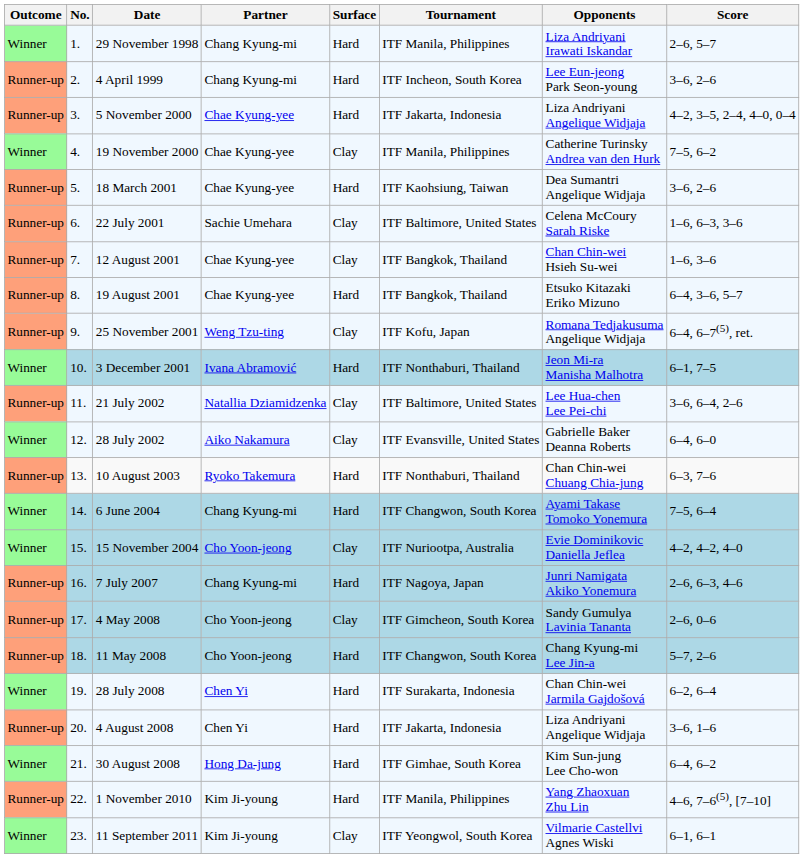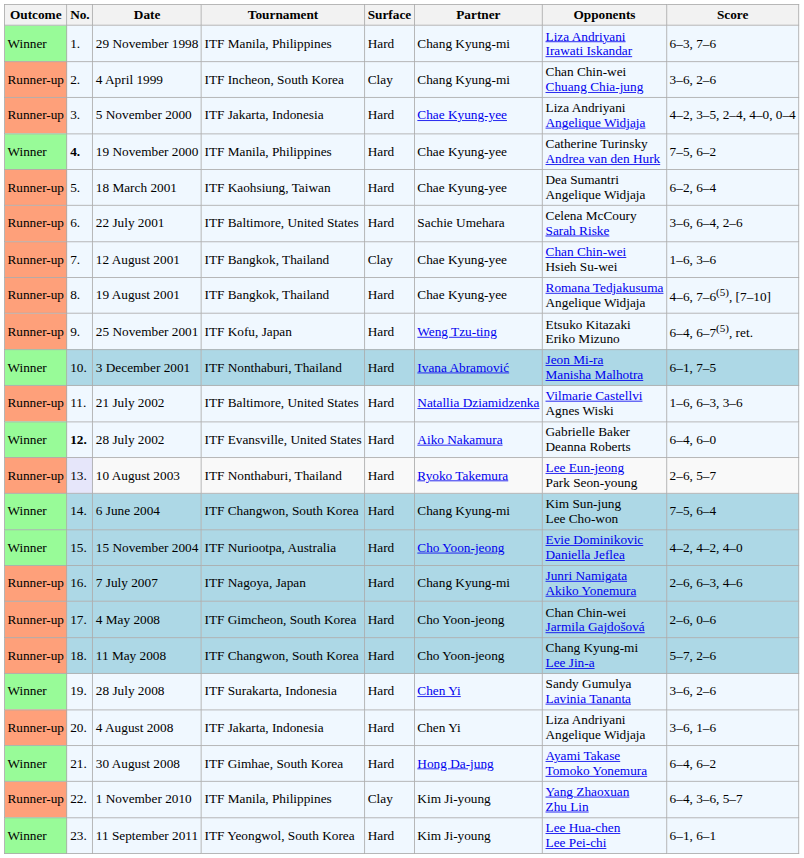 <table class="wikitable">
 <tr>
 <th>Outcome</th>
 <th>No.</th>
 <th>Date</th>
+<th>Tournament</th>
+<th>Surface</th>
 <th>Partner</th>
-<th>Surface</th>
-<th>Tournament</th>
 <th>Opponents</th>
 <th>Score</th>
 </tr>
 <tr style="background:#f0f8ff;">
 <td style="background:#98fb98;">Winner</td>
 <td>1.</td>
 <td>29 November 1998</td>
+<td>ITF Manila, Philippines</td>
+<td>Hard</td>
 <td> Chang Kyung-mi</td>
-<td>Hard</td>
-<td>ITF Manila, Philippines</td>
 <td> <a href='#'>Liza Andriyani</a> <br>  <a href='#'>Irawati Iskandar</a></td>
-<td>2–6, 5–7</td>
+<td>6–3, 7–6</td>
 </tr>
 <tr style="background:#f0f8ff;">
 <td bgcolor=FEA07A>Runner-up</td>
 <td>2.</td>
 <td>4 April 1999</td>
+<td>ITF Incheon, South Korea</td>
+<td>Clay</td>
 <td> Chang Kyung-mi</td>
-<td>Hard</td>
-<td>ITF Incheon, South Korea</td>
-<td> <a href='#'>Lee Eun-jeong</a> <br>  Park Seon-young</td>
+<td> Chan Chin-wei <br>  <a href='#'>Chuang Chia-jung</a></td>
 <td>3–6, 2–6</td>
 </tr>
 <tr style="background:#f0f8ff;">
 <td bgcolor=FEA07A>Runner-up</td>
 <td>3.</td>
 <td>5 November 2000</td>
+<td>ITF Jakarta, Indonesia</td>
+<td>Hard</td>
 <td> <a href='#'>Chae Kyung-yee</a></td>
-<td>Hard</td>
-<td>ITF Jakarta, Indonesia</td>
 <td> Liza Andriyani <br>  <a href='#'>Angelique Widjaja</a></td>
 <td>4–2, 3–5, 2–4, 4–0, 0–4</td>
 </tr>
 <tr style="background:#f0f8ff;">
 <td style="background:#98fb98;">Winner</td>
-<td>4.</td>
+<td><strong>4.</strong></td>
 <td>19 November 2000</td>
+<td>ITF Manila, Philippines</td>
+<td>Hard</td>
 <td> Chae Kyung-yee</td>
-<td>Clay</td>
-<td>ITF Manila, Philippines</td>
 <td> Catherine Turinsky <br>  <a href='#'>Andrea van den Hurk</a></td>
 <td>7–5, 6–2</td>
 </tr>
 <tr style="background:#f0f8ff;">
 <td bgcolor=FEA07A>Runner-up</td>
 <td>5.</td>
 <td>18 March 2001</td>
+<td>ITF Kaohsiung, Taiwan</td>
+<td>Hard</td>
 <td> Chae Kyung-yee</td>
-<td>Hard</td>
-<td>ITF Kaohsiung, Taiwan</td>
 <td> Dea Sumantri <br>  Angelique Widjaja</td>
-<td>3–6, 2–6</td>
+<td>6–2, 6–4</td>
 </tr>
 <tr style="background:#f0f8ff;">
 <td bgcolor=FEA07A>Runner-up</td>
 <td>6.</td>
 <td>22 July 2001</td>
+<td>ITF Baltimore, United States</td>
+<td>Hard</td>
 <td> Sachie Umehara</td>
-<td>Clay</td>
-<td>ITF Baltimore, United States</td>
 <td> Celena McCoury <br>  <a href='#'>Sarah Riske</a></td>
-<td>1–6, 6–3, 3–6</td>
+<td>3–6, 6–4, 2–6</td>
 </tr>
 <tr style="background:#f0f8ff;">
 <td bgcolor=FEA07A>Runner-up</td>
 <td>7.</td>
 <td>12 August 2001</td>
+<td>ITF Bangkok, Thailand</td>
+<td>Clay</td>
 <td> Chae Kyung-yee</td>
-<td>Clay</td>
-<td>ITF Bangkok, Thailand</td>
 <td> <a href='#'>Chan Chin-wei</a> <br>  Hsieh Su-wei</td>
 <td>1–6, 3–6</td>
 </tr>
 <tr style="background:#f0f8ff;">
 <td bgcolor=FEA07A>Runner-up</td>
 <td>8.</td>
 <td>19 August 2001</td>
+<td>ITF Bangkok, Thailand</td>
+<td>Hard</td>
 <td> Chae Kyung-yee</td>
-<td>Hard</td>
-<td>ITF Bangkok, Thailand</td>
-<td> Etsuko Kitazaki <br>  Eriko Mizuno</td>
-<td>6–4, 3–6, 5–7</td>
+<td> <a href='#'>Romana Tedjakusuma</a> <br>  Angelique Widjaja</td>
+<td>4–6, 7–6<sup>(5)</sup>, [7–10]</td>
 </tr>
 <tr style="background:#f0f8ff;">
 <td bgcolor=FEA07A>Runner-up</td>
 <td>9.</td>
 <td>25 November 2001</td>
+<td>ITF Kofu, Japan</td>
+<td>Hard</td>
 <td> <a href='#'>Weng Tzu-ting</a></td>
-<td>Clay</td>
-<td>ITF Kofu, Japan</td>
-<td> <a href='#'>Romana Tedjakusuma</a> <br>  Angelique Widjaja</td>
+<td> Etsuko Kitazaki <br>  Eriko Mizuno</td>
 <td>6–4, 6–7<sup>(5)</sup>, ret.</td>
 </tr>
 <tr style="background:lightblue;">
 <td style="background:#98fb98;">Winner</td>
 <td>10.</td>
 <td>3 December 2001</td>
+<td>ITF Nonthaburi, Thailand</td>
+<td>Hard</td>
 <td> <a href='#'>Ivana Abramović</a></td>
-<td>Hard</td>
-<td>ITF Nonthaburi, Thailand</td>
 <td> <a href='#'>Jeon Mi-ra</a> <br>  <a href='#'>Manisha Malhotra</a></td>
 <td>6–1, 7–5</td>
 </tr>
 <tr style="background:#f0f8ff;">
 <td bgcolor=FEA07A>Runner-up</td>
 <td>11.</td>
 <td>21 July 2002</td>
+<td>ITF Baltimore, United States</td>
+<td>Hard</td>
 <td> <a href='#'>Natallia Dziamidzenka</a></td>
-<td>Clay</td>
-<td>ITF Baltimore, United States</td>
-<td> <a href='#'>Lee Hua-chen</a> <br>  <a href='#'>Lee Pei-chi</a></td>
-<td>3–6, 6–4, 2–6</td>
+<td> <a href='#'>Vilmarie Castellvi</a> <br>  Agnes Wiski</td>
+<td>1–6, 6–3, 3–6</td>
 </tr>
 <tr style="background:#f0f8ff;">
 <td style="background:#98fb98;">Winner</td>
-<td>12.</td>
+<td><strong>12.</strong></td>
 <td>28 July 2002</td>
+<td>ITF Evansville, United States</td>
+<td>Hard</td>
 <td> <a href='#'>Aiko Nakamura</a></td>
-<td>Clay</td>
-<td>ITF Evansville, United States</td>
 <td> Gabrielle Baker <br>  Deanna Roberts</td>
 <td>6–4, 6–0</td>
 </tr>
 <tr>
 <td bgcolor=FEA07A>Runner-up</td>
-<td>13.</td>
+<td style="background: lavender;">13.</td>
 <td>10 August 2003</td>
+<td>ITF Nonthaburi, Thailand</td>
+<td>Hard</td>
 <td> <a href='#'>Ryoko Takemura</a></td>
-<td>Hard</td>
-<td>ITF Nonthaburi, Thailand</td>
-<td> Chan Chin-wei <br>  <a href='#'>Chuang Chia-jung</a></td>
-<td>6–3, 7–6</td>
+<td> <a href='#'>Lee Eun-jeong</a> <br>  Park Seon-young</td>
+<td>2–6, 5–7</td>
 </tr>
 <tr style="background:lightblue;">
 <td style="background:#98fb98;">Winner</td>
 <td>14.</td>
 <td>6 June 2004</td>
+<td>ITF Changwon, South Korea</td>
+<td>Hard</td>
 <td> Chang Kyung-mi</td>
-<td>Hard</td>
-<td>ITF Changwon, South Korea</td>
-<td> <a href='#'>Ayami Takase</a> <br>  <a href='#'>Tomoko Yonemura</a></td>
+<td> Kim Sun-jung <br>  Lee Cho-won</td>
 <td>7–5, 6–4</td>
 </tr>
 <tr style="background:lightblue;">
 <td style="background:#98fb98;">Winner</td>
 <td>15.</td>
 <td>15 November 2004</td>
+<td>ITF Nuriootpa, Australia</td>
+<td>Hard</td>
 <td> <a href='#'>Cho Yoon-jeong</a></td>
-<td>Clay</td>
-<td>ITF Nuriootpa, Australia</td>
 <td> <a href='#'>Evie Dominikovic</a> <br>  <a href='#'>Daniella Jeflea</a></td>
 <td>4–2, 4–2, 4–0</td>
 </tr>
 <tr style="background:lightblue;">
 <td bgcolor=FEA07A>Runner-up</td>
 <td>16.</td>
 <td>7 July 2007</td>
+<td>ITF Nagoya, Japan</td>
+<td>Hard</td>
 <td> Chang Kyung-mi</td>
-<td>Hard</td>
-<td>ITF Nagoya, Japan</td>
 <td> <a href='#'>Junri Namigata</a> <br>  <a href='#'>Akiko Yonemura</a></td>
 <td>2–6, 6–3, 4–6</td>
 </tr>
 <tr style="background:lightblue;">
 <td bgcolor=FEA07A>Runner-up</td>
 <td>17.</td>
 <td>4 May 2008</td>
+<td>ITF Gimcheon, South Korea</td>
+<td>Hard</td>
 <td> Cho Yoon-jeong</td>
-<td>Clay</td>
-<td>ITF Gimcheon, South Korea</td>
-<td> Sandy Gumulya <br>  <a href='#'>Lavinia Tananta</a></td>
+<td> Chan Chin-wei <br>  <a href='#'>Jarmila Gajdošová</a></td>
 <td>2–6, 0–6</td>
 </tr>
 <tr style="background:lightblue;">
 <td bgcolor=FEA07A>Runner-up</td>
 <td>18.</td>
 <td>11 May 2008</td>
+<td>ITF Changwon, South Korea</td>
+<td>Hard</td>
 <td> Cho Yoon-jeong</td>
-<td>Hard</td>
-<td>ITF Changwon, South Korea</td>
 <td> Chang Kyung-mi <br>  <a href='#'>Lee Jin-a</a></td>
 <td>5–7, 2–6</td>
 </tr>
 <tr style="background:#f0f8ff;">
 <td style="background:#98fb98;">Winner</td>
 <td>19.</td>
 <td>28 July 2008</td>
+<td>ITF Surakarta, Indonesia</td>
+<td>Hard</td>
 <td> <a href='#'>Chen Yi</a></td>
-<td>Hard</td>
-<td>ITF Surakarta, Indonesia</td>
-<td> Chan Chin-wei <br>  <a href='#'>Jarmila Gajdošová</a></td>
-<td>6–2, 6–4</td>
+<td> Sandy Gumulya <br>  <a href='#'>Lavinia Tananta</a></td>
+<td>3–6, 2–6</td>
 </tr>
 <tr style="background:#f0f8ff;">
 <td bgcolor="FFA07A">Runner-up</td>
 <td>20.</td>
 <td>4 August 2008</td>
+<td>ITF Jakarta, Indonesia</td>
+<td>Hard</td>
 <td> Chen Yi</td>
-<td>Hard</td>
-<td>ITF Jakarta, Indonesia</td>
 <td> Liza Andriyani <br>  Angelique Widjaja</td>
 <td>3–6, 1–6</td>
 </tr>
 <tr style="background:#f0f8ff;">
 <td style="background:#98fb98;">Winner</td>
 <td>21.</td>
 <td>30 August 2008</td>
+<td>ITF Gimhae, South Korea</td>
+<td>Hard</td>
 <td> <a href='#'>Hong Da-jung</a></td>
-<td>Hard</td>
-<td>ITF Gimhae, South Korea</td>
-<td> Kim Sun-jung <br>  Lee Cho-won</td>
+<td> <a href='#'>Ayami Takase</a> <br>  <a href='#'>Tomoko Yonemura</a></td>
 <td>6–4, 6–2</td>
 </tr>
 <tr style="background:#f0f8ff;">
 <td bgcolor="FFA07A">Runner-up</td>
 <td>22.</td>
 <td>1 November 2010</td>
+<td>ITF Manila, Philippines</td>
+<td>Clay</td>
 <td> Kim Ji-young</td>
-<td>Hard</td>
-<td>ITF Manila, Philippines</td>
 <td> <a href='#'>Yang Zhaoxuan</a> <br>  <a href='#'>Zhu Lin</a></td>
-<td>4–6, 7–6<sup>(5)</sup>, [7–10]</td>
+<td>6–4, 3–6, 5–7</td>
 </tr>
 <tr style="background:#f0f8ff;">
 <td style="background:#98fb98;">Winner</td>
 <td>23.</td>
 <td>11 September 2011</td>
+<td>ITF Yeongwol, South Korea</td>
+<td>Hard</td>
 <td> Kim Ji-young</td>
-<td>Clay</td>
-<td>ITF Yeongwol, South Korea</td>
-<td> <a href='#'>Vilmarie Castellvi</a> <br>  Agnes Wiski</td>
+<td> <a href='#'>Lee Hua-chen</a> <br>  <a href='#'>Lee Pei-chi</a></td>
 <td>6–1, 6–1</td>
 </tr>
 </table>
